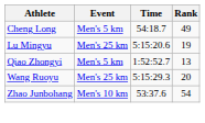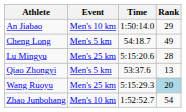 <table class=wikitable style="font-size:90%;">
 <tr>
 <th>Athlete</th>
 <th>Event</th>
 <th>Time</th>
 <th>Rank</th>
+</tr>
+<tr align=center>
+<td align=left><a href='#'>An Jiabao</a></td>
+<td align=left><a href='#'>Men's 10 km</a></td>
+<td>1:50:14.0</td>
+<td>29</td>
 </tr>
 <tr align=center>
 <td align=left><a href='#'>Cheng Long</a></td>
 <td align=left><a href='#'>Men's 5 km</a></td>
 <td>54:18.7</td>
 <td>49</td>
 </tr>
 <tr align=center>
 <td align=left><a href='#'>Lu Mingyu</a></td>
 <td align=left><a href='#'>Men's 25 km</a></td>
 <td>5:15:20.6</td>
-<td>19</td>
+<td>28</td>
 </tr>
 <tr align=center>
 <td align=left><a href='#'>Qiao Zhongyi</a></td>
 <td align=left><a href='#'>Men's 5 km</a></td>
-<td>1:52:52.7</td>
+<td>53:37.6</td>
 <td>13</td>
 </tr>
 <tr align=center>
 <td align=left><a href='#'>Wang Ruoyu</a></td>
 <td align=left><a href='#'>Men's 25 km</a></td>
 <td>5:15:29.3</td>
-<td>20</td>
+<td style="background: lightblue;">20</td>
 </tr>
 <tr align=center>
 <td align=left><a href='#'>Zhao Junbohang</a></td>
 <td align=left><a href='#'>Men's 10 km</a></td>
-<td>53:37.6</td>
+<td>1:52:52.7</td>
 <td>54</td>
 </tr>
 </table>
